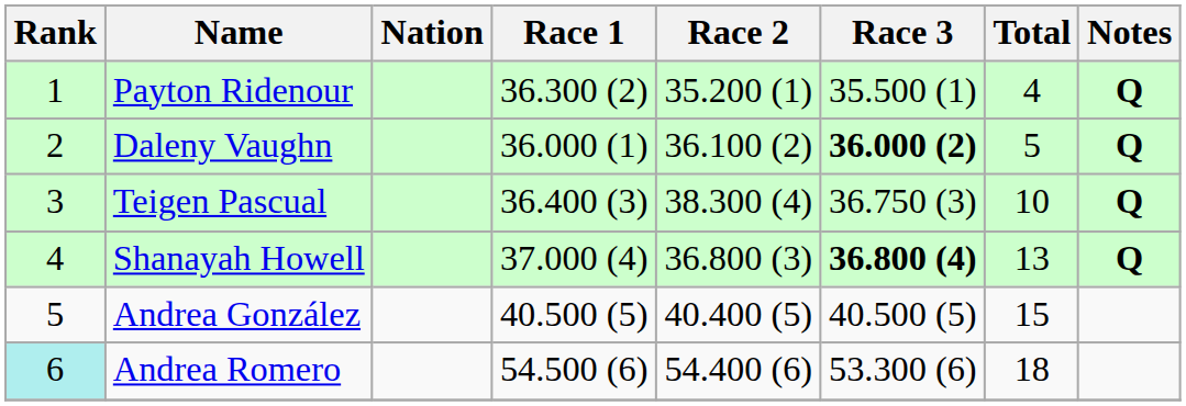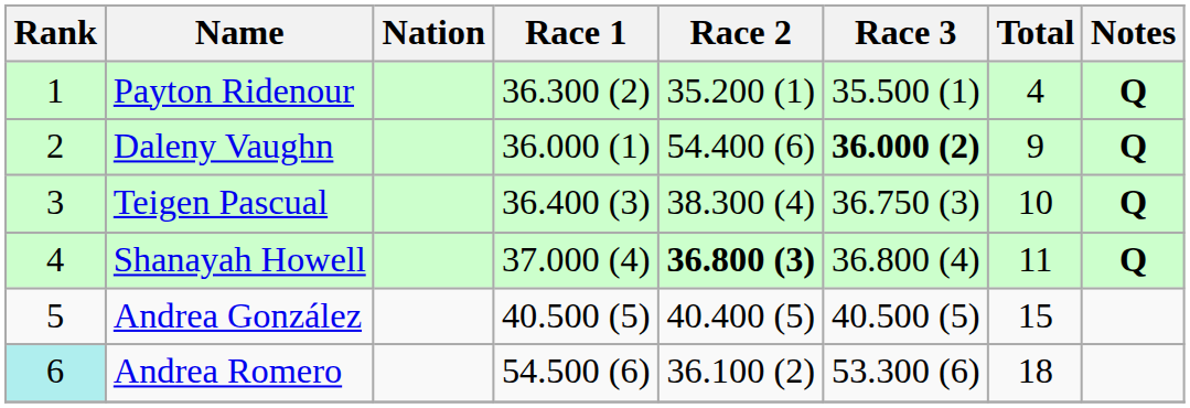 <table class="wikitable sortable" style="text-align:center">
 <tr>
 <th>Rank</th>
 <th>Name</th>
 <th>Nation</th>
 <th>Race 1</th>
 <th>Race 2</th>
 <th>Race 3</th>
 <th>Total</th>
 <th>Notes</th>
 </tr>
 <tr bgcolor=ccffcc>
 <td>1</td>
 <td align=left><a href='#'>Payton Ridenour</a></td>
 <td align=left></td>
 <td>36.300 (2)</td>
 <td>35.200 (1)</td>
 <td>35.500 (1)</td>
 <td>4</td>
 <td><strong>Q</strong></td>
 </tr>
 <tr bgcolor=ccffcc>
 <td>2</td>
 <td align=left><a href='#'>Daleny Vaughn</a></td>
 <td align=left></td>
 <td>36.000 (1)</td>
-<td>36.100 (2)</td>
+<td>54.400 (6)</td>
 <td><strong>36.000 (2)</strong></td>
-<td>5</td>
+<td>9</td>
 <td><strong>Q</strong></td>
 </tr>
 <tr bgcolor=ccffcc>
 <td>3</td>
 <td align=left><a href='#'>Teigen Pascual</a></td>
 <td align=left></td>
 <td>36.400 (3)</td>
 <td>38.300 (4)</td>
 <td>36.750 (3)</td>
 <td>10</td>
 <td><strong>Q</strong></td>
 </tr>
 <tr bgcolor=ccffcc>
 <td>4</td>
 <td align=left><a href='#'>Shanayah Howell</a></td>
 <td align=left></td>
 <td>37.000 (4)</td>
-<td>36.800 (3)</td>
-<td><strong>36.800 (4)</strong></td>
-<td>13</td>
+<td><strong>36.800 (3)</strong></td>
+<td>36.800 (4)</td>
+<td>11</td>
 <td><strong>Q</strong></td>
 </tr>
 <tr>
 <td>5</td>
 <td align=left><a href='#'>Andrea González</a></td>
 <td align=left></td>
 <td>40.500 (5)</td>
 <td>40.400 (5)</td>
 <td>40.500 (5)</td>
 <td>15</td>
 <td></td>
 </tr>
 <tr>
 <td style="background: paleturquoise;">6</td>
 <td align=left><a href='#'>Andrea Romero</a></td>
 <td align=left></td>
 <td>54.500 (6)</td>
-<td>54.400 (6)</td>
+<td>36.100 (2)</td>
 <td>53.300 (6)</td>
 <td>18</td>
 <td></td>
 </tr>
 <tr>
 </tr>
 </table>
